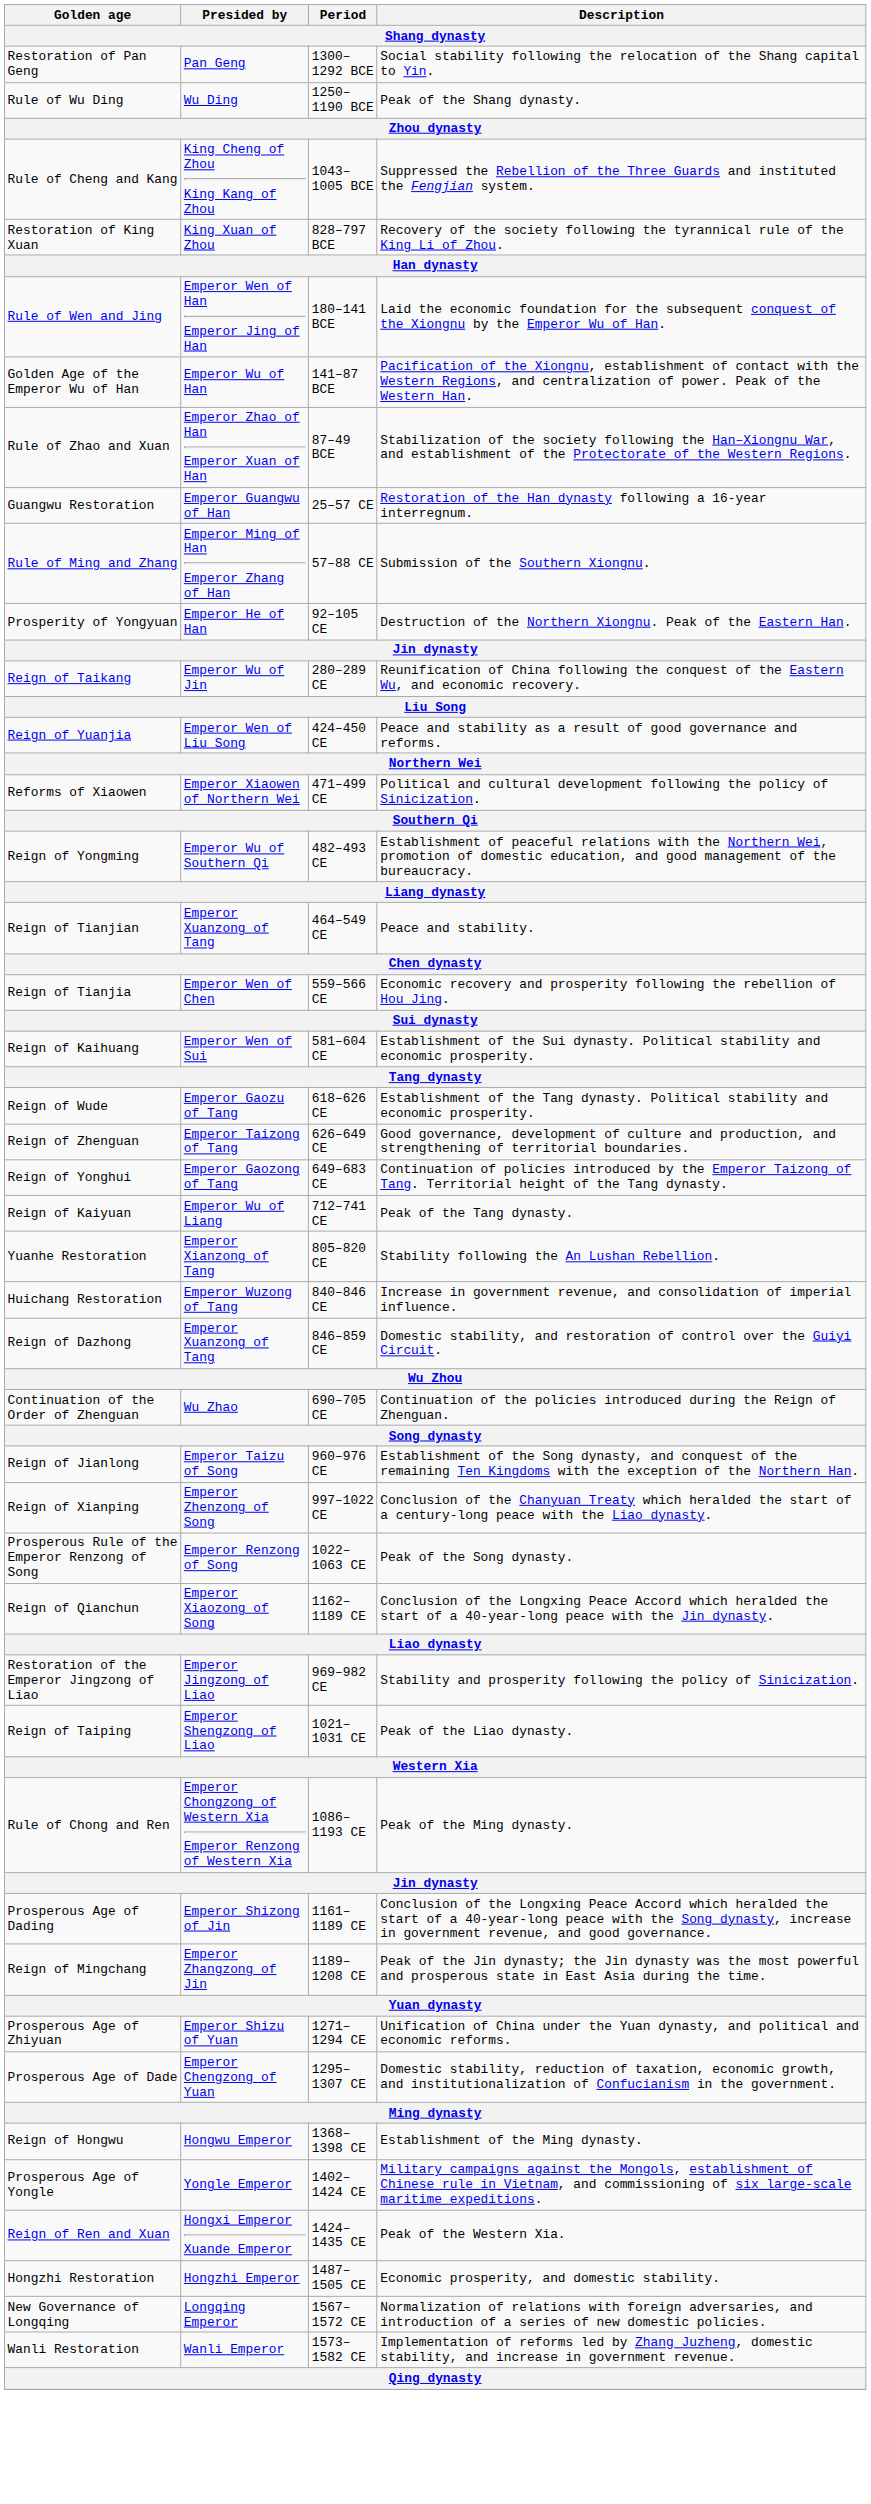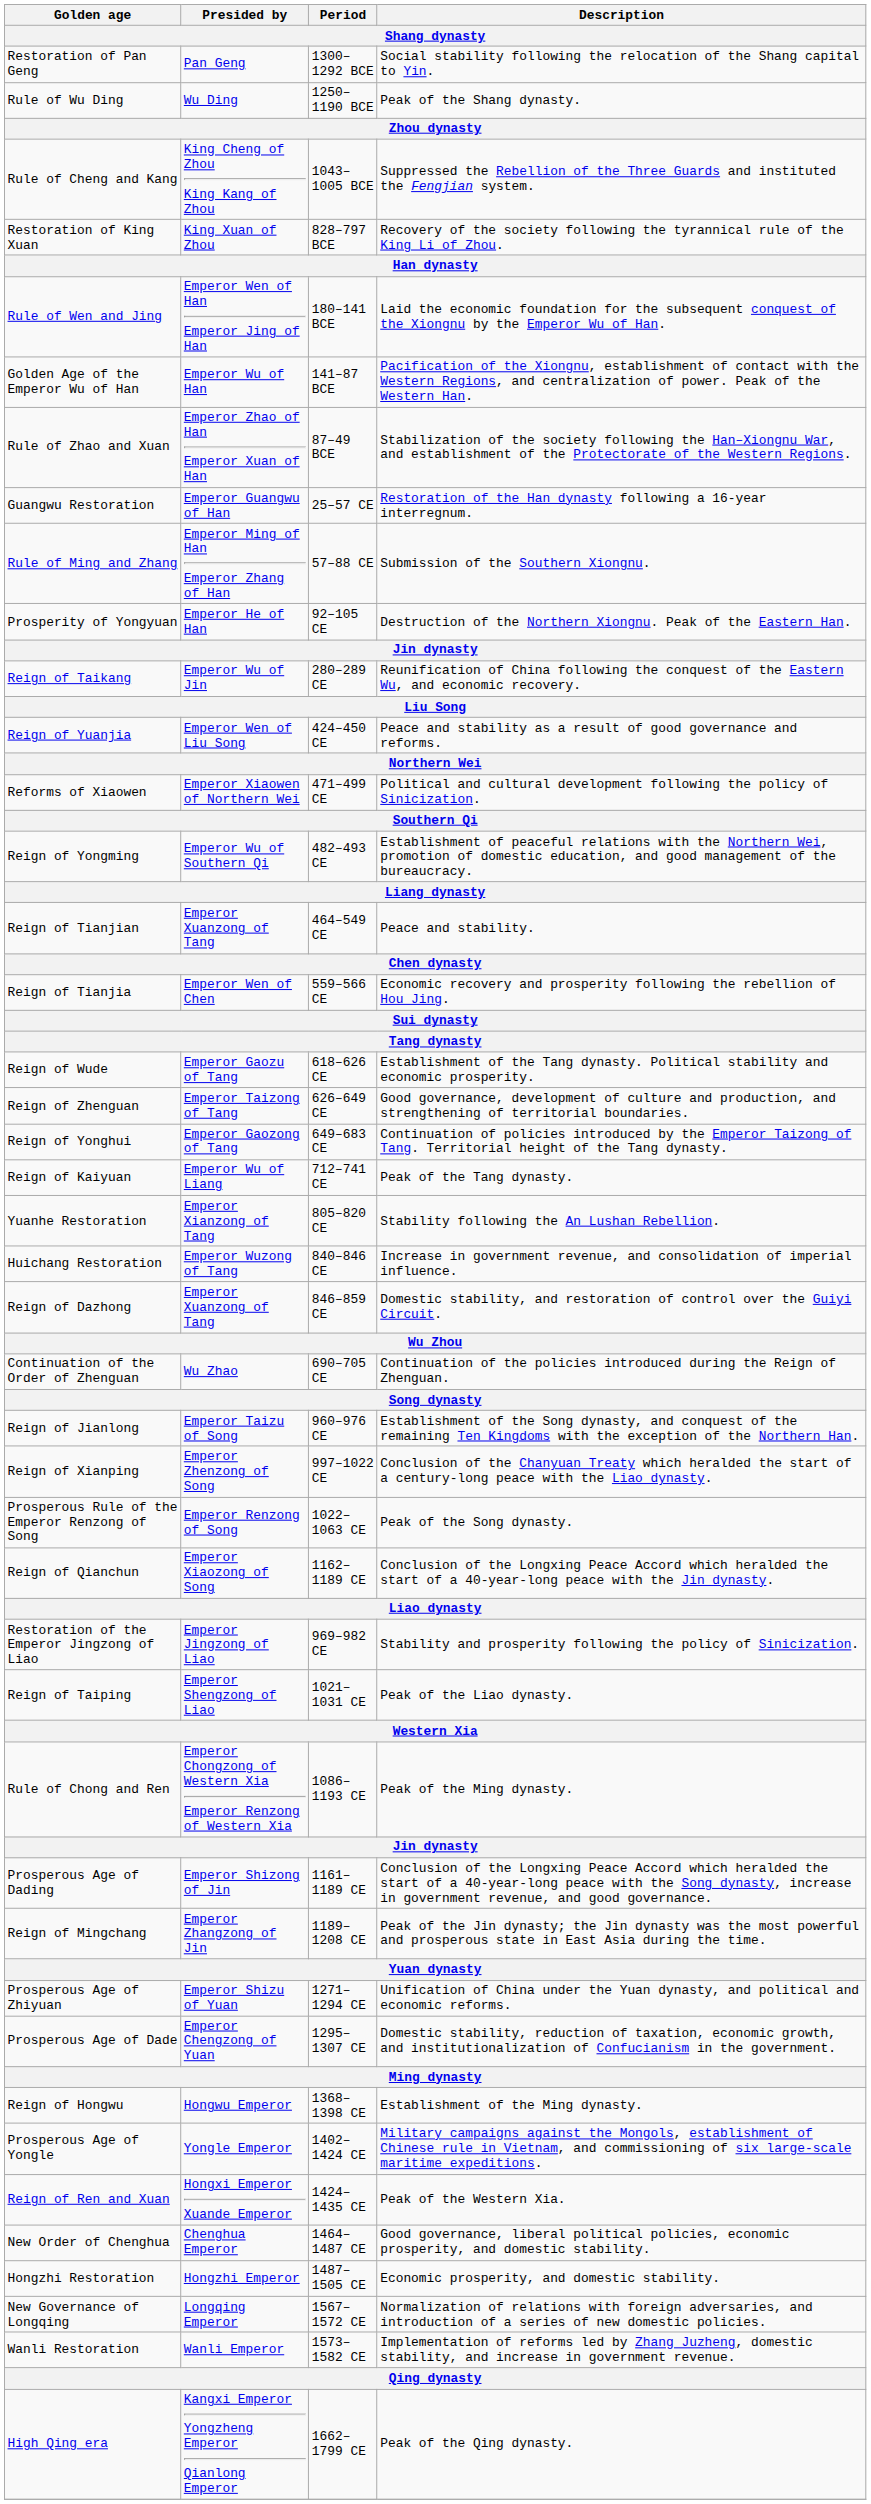 <table class="wikitable">
 <tr>
 <th>Golden age</th>
 <th>Presided by</th>
 <th>Period</th>
 <th>Description</th>
 </tr>
 <tr>
 <th colspan="4"><a href='#'>Shang dynasty</a></th>
 </tr>
 <tr>
 <td>Restoration of Pan Geng<br></td>
 <td><a href='#'>Pan Geng</a></td>
 <td>1300–1292 BCE</td>
 <td>Social stability following the relocation of the Shang capital to <a href='#'>Yin</a>.</td>
 </tr>
 <tr>
 <td>Rule of Wu Ding<br></td>
 <td><a href='#'>Wu Ding</a></td>
 <td>1250–1190 BCE</td>
 <td>Peak of the Shang dynasty.</td>
 </tr>
 <tr>
 <th colspan="4"><a href='#'>Zhou dynasty</a></th>
 </tr>
 <tr>
 <td>Rule of Cheng and Kang<br></td>
 <td><a href='#'>King Cheng of Zhou</a><hr><a href='#'>King Kang of Zhou</a></td>
 <td>1043–1005 BCE</td>
 <td>Suppressed the <a href='#'>Rebellion of the Three Guards</a> and instituted the <em><a href='#'>Fengjian</a></em> system.</td>
 </tr>
 <tr>
 <td>Restoration of King Xuan<br></td>
 <td><a href='#'>King Xuan of Zhou</a></td>
 <td>828–797 BCE</td>
 <td>Recovery of the society following the tyrannical rule of the <a href='#'>King Li of Zhou</a>.</td>
 </tr>
 <tr>
 <th colspan="4"><a href='#'>Han dynasty</a></th>
 </tr>
 <tr>
 <td><a href='#'>Rule of Wen and Jing</a><br></td>
 <td><a href='#'>Emperor Wen of Han</a><hr><a href='#'>Emperor Jing of Han</a></td>
 <td>180–141 BCE</td>
 <td>Laid the economic foundation for the subsequent <a href='#'>conquest of the Xiongnu</a> by the <a href='#'>Emperor Wu of Han</a>.</td>
 </tr>
 <tr>
 <td>Golden Age of the Emperor Wu of Han<br></td>
 <td><a href='#'>Emperor Wu of Han</a></td>
 <td>141–87 BCE</td>
 <td><a href='#'>Pacification of the Xiongnu</a>, establishment of contact with the <a href='#'>Western Regions</a>, and centralization of power. Peak of the <a href='#'>Western Han</a>.</td>
 </tr>
 <tr>
 <td>Rule of Zhao and Xuan<br></td>
 <td><a href='#'>Emperor Zhao of Han</a><hr><a href='#'>Emperor Xuan of Han</a></td>
 <td>87–49 BCE</td>
 <td>Stabilization of the society following the <a href='#'>Han–Xiongnu War</a>, and establishment of the <a href='#'>Protectorate of the Western Regions</a>.</td>
 </tr>
 <tr>
 <td>Guangwu Restoration<br></td>
 <td><a href='#'>Emperor Guangwu of Han</a></td>
 <td>25–57 CE</td>
 <td><a href='#'>Restoration of the Han dynasty</a> following a 16-year interregnum.</td>
 </tr>
 <tr>
 <td><a href='#'>Rule of Ming and Zhang</a><br></td>
 <td><a href='#'>Emperor Ming of Han</a><hr><a href='#'>Emperor Zhang of Han</a></td>
 <td>57–88 CE</td>
 <td>Submission of the <a href='#'>Southern Xiongnu</a>.</td>
 </tr>
 <tr>
 <td>Prosperity of Yongyuan<br></td>
 <td><a href='#'>Emperor He of Han</a></td>
 <td>92–105 CE</td>
 <td>Destruction of the <a href='#'>Northern Xiongnu</a>. Peak of the <a href='#'>Eastern Han</a>.</td>
 </tr>
 <tr>
 <th colspan="4"><a href='#'>Jin dynasty</a></th>
 </tr>
 <tr>
 <td><a href='#'>Reign of Taikang</a><br></td>
 <td><a href='#'>Emperor Wu of Jin</a></td>
 <td>280–289 CE</td>
 <td>Reunification of China following the conquest of the <a href='#'>Eastern Wu</a>, and economic recovery.</td>
 </tr>
 <tr>
 <th colspan="4"><a href='#'>Liu Song</a></th>
 </tr>
 <tr>
 <td><a href='#'>Reign of Yuanjia</a><br></td>
 <td><a href='#'>Emperor Wen of Liu Song</a></td>
 <td>424–450 CE</td>
 <td>Peace and stability as a result of good governance and reforms.</td>
 </tr>
 <tr>
 <th colspan="4"><a href='#'>Northern Wei</a></th>
 </tr>
 <tr>
 <td>Reforms of Xiaowen<br></td>
 <td><a href='#'>Emperor Xiaowen of Northern Wei</a></td>
 <td>471–499 CE</td>
 <td>Political and cultural development following the policy of <a href='#'>Sinicization</a>.</td>
 </tr>
 <tr>
 <th colspan="4"><a href='#'>Southern Qi</a></th>
 </tr>
 <tr>
 <td>Reign of Yongming<br></td>
 <td><a href='#'>Emperor Wu of Southern Qi</a></td>
 <td>482–493 CE</td>
 <td>Establishment of peaceful relations with the <a href='#'>Northern Wei</a>, promotion of domestic education, and good management of the bureaucracy.</td>
 </tr>
 <tr>
 <th colspan="4"><a href='#'>Liang dynasty</a></th>
 </tr>
 <tr>
 <td>Reign of Tianjian<br></td>
 <td><a href='#'>Emperor Xuanzong of Tang</a></td>
 <td>464–549 CE</td>
 <td>Peace and stability.</td>
 </tr>
 <tr>
 <th colspan="4"><a href='#'>Chen dynasty</a></th>
 </tr>
 <tr>
 <td>Reign of Tianjia<br></td>
 <td><a href='#'>Emperor Wen of Chen</a></td>
 <td>559–566 CE</td>
 <td>Economic recovery and prosperity following the rebellion of <a href='#'>Hou Jing</a>.</td>
 </tr>
 <tr>
 <th colspan="4"><a href='#'>Sui dynasty</a></th>
-</tr>
-<tr>
-<td>Reign of Kaihuang<br></td>
-<td><a href='#'>Emperor Wen of Sui</a></td>
-<td>581–604 CE</td>
-<td>Establishment of the Sui dynasty. Political stability and economic prosperity.</td>
 </tr>
 <tr>
 <th colspan="4"><a href='#'>Tang dynasty</a></th>
 </tr>
 <tr>
 <td>Reign of Wude<br></td>
 <td><a href='#'>Emperor Gaozu of Tang</a></td>
 <td>618–626 CE</td>
 <td>Establishment of the Tang dynasty. Political stability and economic prosperity.</td>
 </tr>
 <tr>
 <td>Reign of Zhenguan<br></td>
 <td><a href='#'>Emperor Taizong of Tang</a></td>
 <td>626–649 CE</td>
 <td>Good governance, development of culture and production, and strengthening of territorial boundaries.</td>
 </tr>
 <tr>
 <td>Reign of Yonghui<br></td>
 <td><a href='#'>Emperor Gaozong of Tang</a></td>
 <td>649–683 CE</td>
 <td>Continuation of policies introduced by the <a href='#'>Emperor Taizong of Tang</a>. Territorial height of the Tang dynasty.</td>
 </tr>
 <tr>
 <td>Reign of Kaiyuan<br></td>
 <td><a href='#'>Emperor Wu of Liang</a></td>
 <td>712–741 CE</td>
 <td>Peak of the Tang dynasty.</td>
 </tr>
 <tr>
 <td>Yuanhe Restoration<br></td>
 <td><a href='#'>Emperor Xianzong of Tang</a></td>
 <td>805–820 CE</td>
 <td>Stability following the <a href='#'>An Lushan Rebellion</a>.</td>
 </tr>
 <tr>
 <td>Huichang Restoration<br></td>
 <td><a href='#'>Emperor Wuzong of Tang</a></td>
 <td>840–846 CE</td>
 <td>Increase in government revenue, and consolidation of imperial influence.</td>
 </tr>
 <tr>
 <td>Reign of Dazhong<br></td>
 <td><a href='#'>Emperor Xuanzong of Tang</a></td>
 <td>846–859 CE</td>
 <td>Domestic stability, and restoration of control over the <a href='#'>Guiyi Circuit</a>.</td>
 </tr>
 <tr>
 <th colspan="4"><a href='#'>Wu Zhou</a></th>
 </tr>
 <tr>
 <td>Continuation of the Order of Zhenguan<br></td>
 <td><a href='#'>Wu Zhao</a></td>
 <td>690–705 CE</td>
 <td>Continuation of the policies introduced during the Reign of Zhenguan.</td>
 </tr>
 <tr>
 <th colspan="4"><a href='#'>Song dynasty</a></th>
 </tr>
 <tr>
 <td>Reign of Jianlong<br></td>
 <td><a href='#'>Emperor Taizu of Song</a></td>
 <td>960–976 CE</td>
 <td>Establishment of the Song dynasty, and conquest of the remaining <a href='#'>Ten Kingdoms</a> with the exception of the <a href='#'>Northern Han</a>.</td>
 </tr>
 <tr>
 <td>Reign of Xianping<br></td>
 <td><a href='#'>Emperor Zhenzong of Song</a></td>
 <td>997–1022 CE</td>
 <td>Conclusion of the <a href='#'>Chanyuan Treaty</a> which heralded the start of a century-long peace with the <a href='#'>Liao dynasty</a>.</td>
 </tr>
 <tr>
 <td>Prosperous Rule of the Emperor Renzong of Song<br></td>
 <td><a href='#'>Emperor Renzong of Song</a></td>
 <td>1022–1063 CE</td>
 <td>Peak of the Song dynasty.</td>
 </tr>
 <tr>
 <td>Reign of Qianchun<br></td>
 <td><a href='#'>Emperor Xiaozong of Song</a></td>
 <td>1162–1189 CE</td>
 <td>Conclusion of the Longxing Peace Accord which heralded the start of a 40-year-long peace with the <a href='#'>Jin dynasty</a>.</td>
 </tr>
 <tr>
 <th colspan="4"><a href='#'>Liao dynasty</a></th>
 </tr>
 <tr>
 <td>Restoration of the Emperor Jingzong of Liao<br></td>
 <td><a href='#'>Emperor Jingzong of Liao</a></td>
 <td>969–982 CE</td>
 <td>Stability and prosperity following the policy of <a href='#'>Sinicization</a>.</td>
 </tr>
 <tr>
 <td>Reign of Taiping<br></td>
 <td><a href='#'>Emperor Shengzong of Liao</a></td>
 <td>1021–1031 CE</td>
 <td>Peak of the Liao dynasty.</td>
 </tr>
 <tr>
 <th colspan="4"><a href='#'>Western Xia</a></th>
 </tr>
 <tr>
 <td>Rule of Chong and Ren<br></td>
 <td><a href='#'>Emperor Chongzong of Western Xia</a><hr><a href='#'>Emperor Renzong of Western Xia</a></td>
 <td>1086–1193 CE</td>
 <td>Peak of the Ming dynasty.</td>
 </tr>
 <tr>
 <th colspan="4"><a href='#'>Jin dynasty</a></th>
 </tr>
 <tr>
 <td>Prosperous Age of Dading<br></td>
 <td><a href='#'>Emperor Shizong of Jin</a></td>
 <td>1161–1189 CE</td>
 <td>Conclusion of the Longxing Peace Accord which heralded the start of a 40-year-long peace with the <a href='#'>Song dynasty</a>, increase in government revenue, and good governance.</td>
 </tr>
 <tr>
 <td>Reign of Mingchang<br></td>
 <td><a href='#'>Emperor Zhangzong of Jin</a></td>
 <td>1189–1208 CE</td>
 <td>Peak of the Jin dynasty; the Jin dynasty was the most powerful and prosperous state in East Asia during the time.</td>
 </tr>
 <tr>
 <th colspan="4"><a href='#'>Yuan dynasty</a></th>
 </tr>
 <tr>
 <td>Prosperous Age of Zhiyuan<br></td>
 <td><a href='#'>Emperor Shizu of Yuan</a></td>
 <td>1271–1294 CE</td>
 <td>Unification of China under the Yuan dynasty, and political and economic reforms.</td>
 </tr>
 <tr>
 <td>Prosperous Age of Dade<br></td>
 <td><a href='#'>Emperor Chengzong of Yuan</a></td>
 <td>1295–1307 CE</td>
 <td>Domestic stability, reduction of taxation, economic growth, and institutionalization of <a href='#'>Confucianism</a> in the government.</td>
 </tr>
 <tr>
 <th colspan="4"><a href='#'>Ming dynasty</a></th>
 </tr>
 <tr>
 <td>Reign of Hongwu<br></td>
 <td><a href='#'>Hongwu Emperor</a></td>
 <td>1368–1398 CE</td>
 <td>Establishment of the Ming dynasty.</td>
 </tr>
 <tr>
 <td>Prosperous Age of Yongle<br></td>
 <td><a href='#'>Yongle Emperor</a></td>
 <td>1402–1424 CE</td>
 <td><a href='#'>Military campaigns against the Mongols</a>, <a href='#'>establishment of Chinese rule in Vietnam</a>, and commissioning of <a href='#'>six large-scale maritime expeditions</a>.</td>
 </tr>
 <tr>
 <td><a href='#'>Reign of Ren and Xuan</a><br></td>
 <td><a href='#'>Hongxi Emperor</a><hr><a href='#'>Xuande Emperor</a></td>
 <td>1424–1435 CE</td>
 <td>Peak of the Western Xia.</td>
 </tr>
 <tr>
+<td>New Order of Chenghua<br></td>
+<td><a href='#'>Chenghua Emperor</a></td>
+<td>1464–1487 CE</td>
+<td>Good governance, liberal political policies, economic prosperity, and domestic stability.</td>
+</tr>
+<tr>
 <td>Hongzhi Restoration<br></td>
 <td><a href='#'>Hongzhi Emperor</a></td>
 <td>1487–1505 CE</td>
 <td>Economic prosperity, and domestic stability.</td>
 </tr>
 <tr>
 <td>New Governance of Longqing<br></td>
 <td><a href='#'>Longqing Emperor</a></td>
 <td>1567–1572 CE</td>
 <td>Normalization of relations with foreign adversaries, and introduction of a series of new domestic policies.</td>
 </tr>
 <tr>
 <td>Wanli Restoration<br></td>
 <td><a href='#'>Wanli Emperor</a></td>
 <td>1573–1582 CE</td>
 <td>Implementation of reforms led by <a href='#'>Zhang Juzheng</a>, domestic stability, and increase in government revenue.</td>
 </tr>
 <tr>
 <th colspan="4"><a href='#'>Qing dynasty</a></th>
 </tr>
 <tr>
+<td><a href='#'>High Qing era</a><br></td>
+<td><a href='#'>Kangxi Emperor</a><hr><a href='#'>Yongzheng Emperor</a><hr><a href='#'>Qianlong Emperor</a></td>
+<td>1662–1799 CE</td>
+<td>Peak of the Qing dynasty.</td>
+</tr>
+<tr>
 </tr>
 </table>
